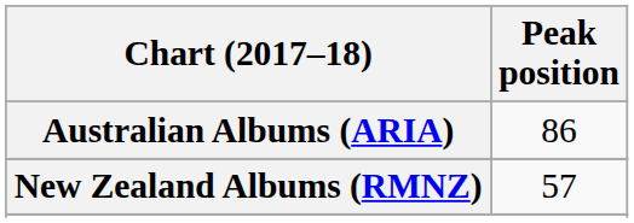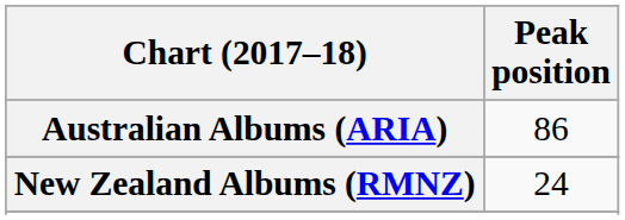 <table class="wikitable plainrowheaders sortable" style="text-align:center">
 <tr>
 <th scope="col">Chart (2017–18)</th>
 <th scope="col">Peak<br> position</th>
 </tr>
 <tr>
 <th scope="row">Australian Albums (<a href='#'>ARIA</a>)</th>
 <td>86</td>
 </tr>
 <tr>
 </tr>
 <tr>
 </tr>
 <tr>
 </tr>
 <tr>
 </tr>
 <tr>
 <th scope="row">New Zealand Albums (<a href='#'>RMNZ</a>)</th>
-<td>57</td>
+<td>24</td>
 </tr>
 <tr>
 </tr>
 <tr>
 </tr>
 </table>
